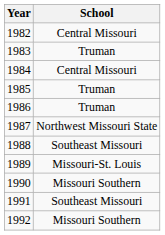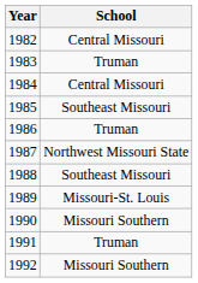 <table class="wikitable" style="text-align:center">
 <tr>
 <th>Year</th>
 <th>School</th>
 </tr>
 <tr>
 <td>1982</td>
 <td>Central Missouri</td>
 </tr>
 <tr>
 <td>1983</td>
 <td>Truman</td>
 </tr>
 <tr>
 <td>1984</td>
 <td>Central Missouri</td>
 </tr>
 <tr>
 <td>1985</td>
-<td>Truman</td>
+<td>Southeast Missouri</td>
 </tr>
 <tr>
 <td>1986</td>
 <td>Truman</td>
 </tr>
 <tr>
 <td>1987</td>
 <td>Northwest Missouri State</td>
 </tr>
 <tr>
 <td>1988</td>
 <td>Southeast Missouri</td>
 </tr>
 <tr>
 <td>1989</td>
 <td>Missouri-St. Louis</td>
 </tr>
 <tr>
 <td>1990</td>
 <td>Missouri Southern</td>
 </tr>
 <tr>
 <td>1991</td>
-<td>Southeast Missouri</td>
+<td>Truman</td>
 </tr>
 <tr>
 <td>1992</td>
 <td>Missouri Southern</td>
 </tr>
 </table>
